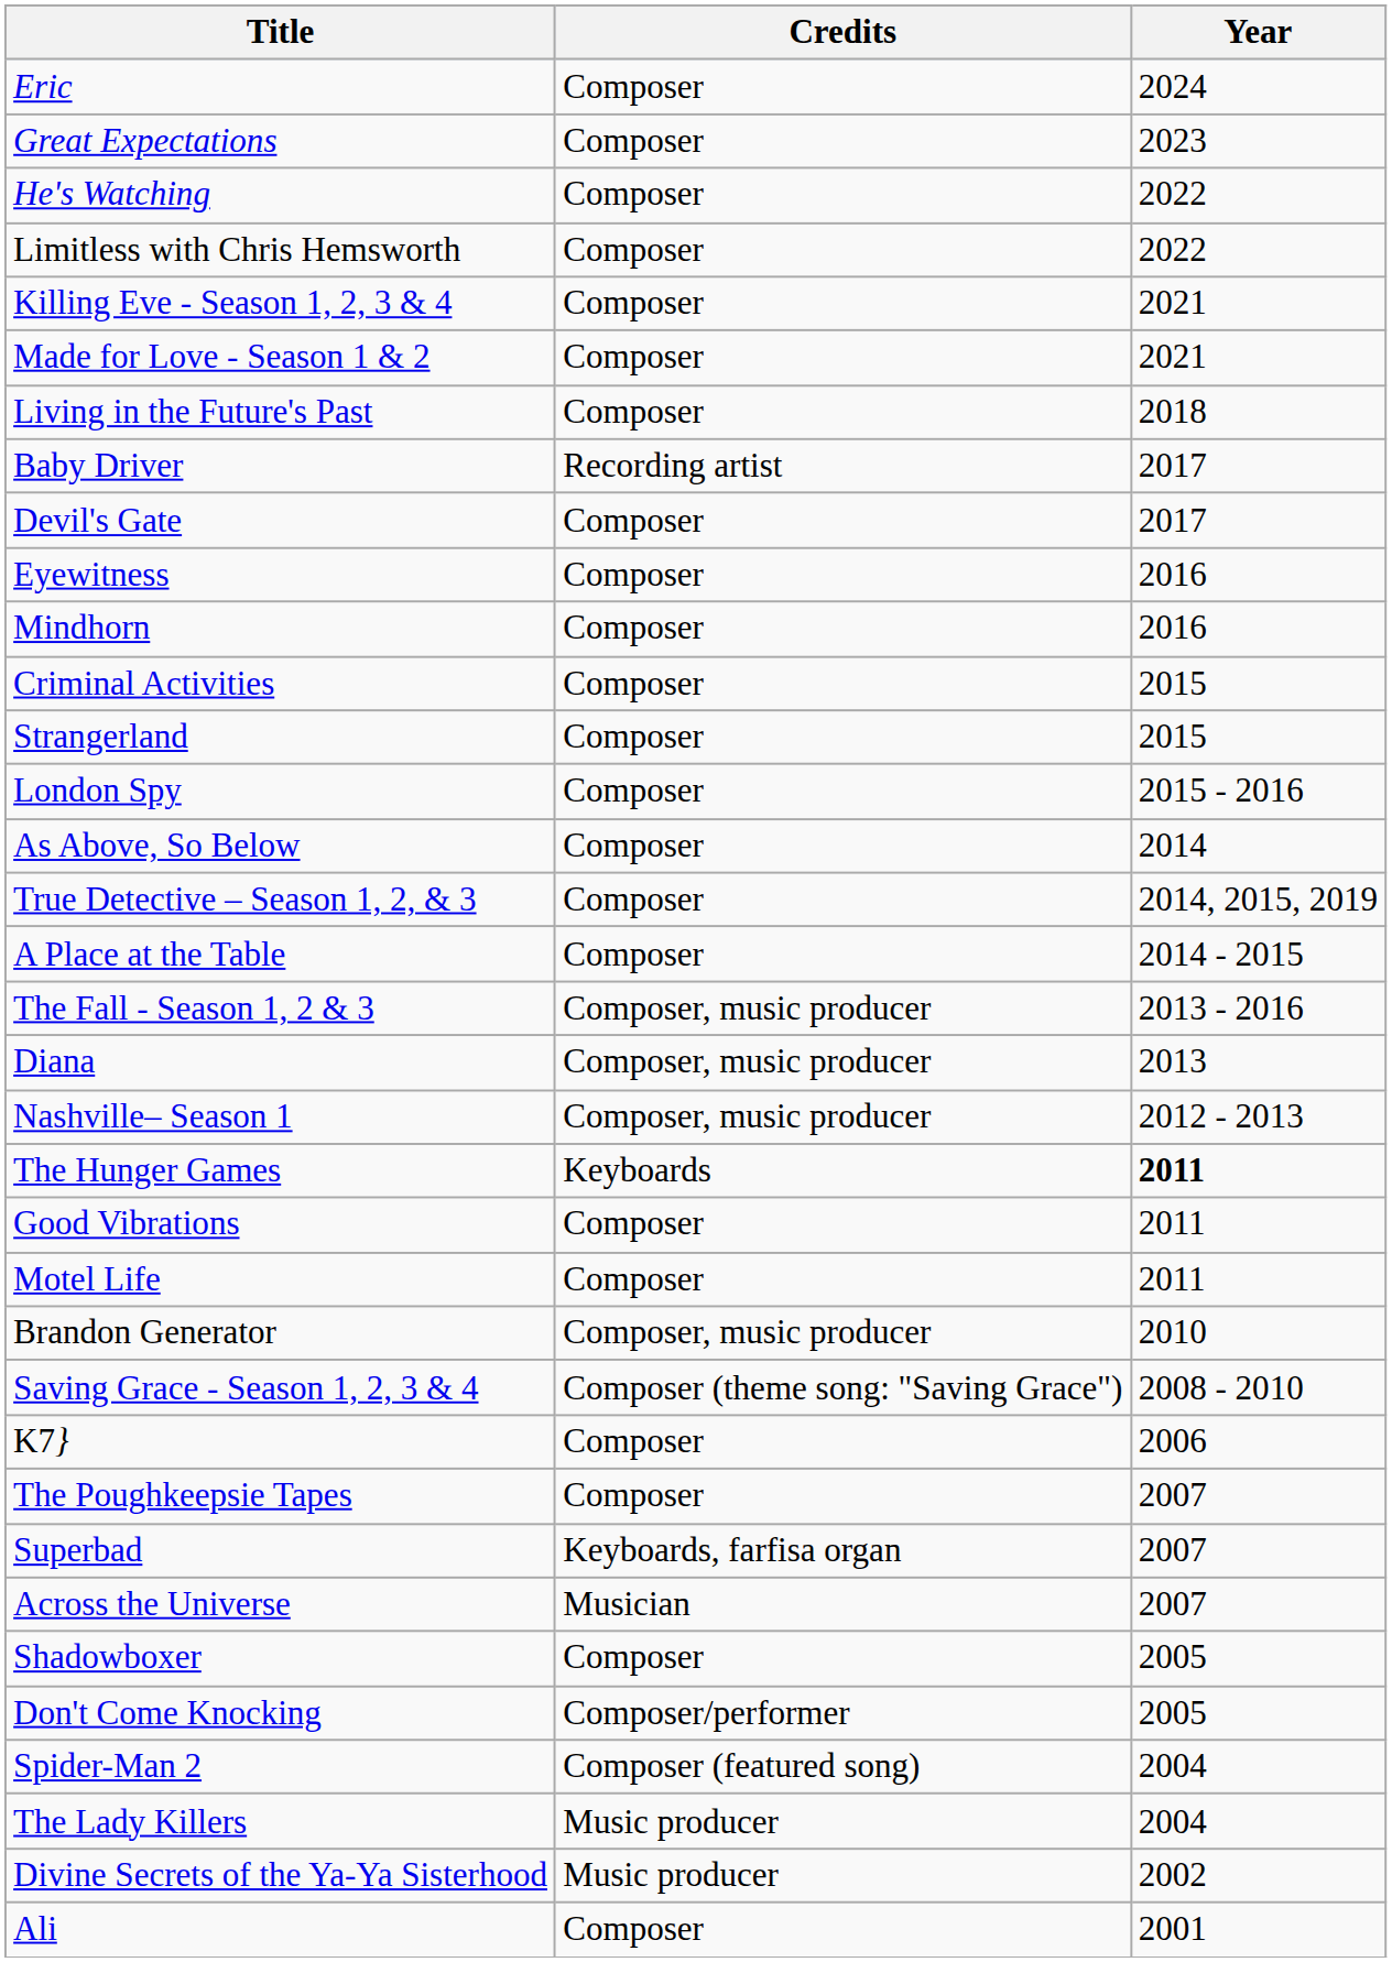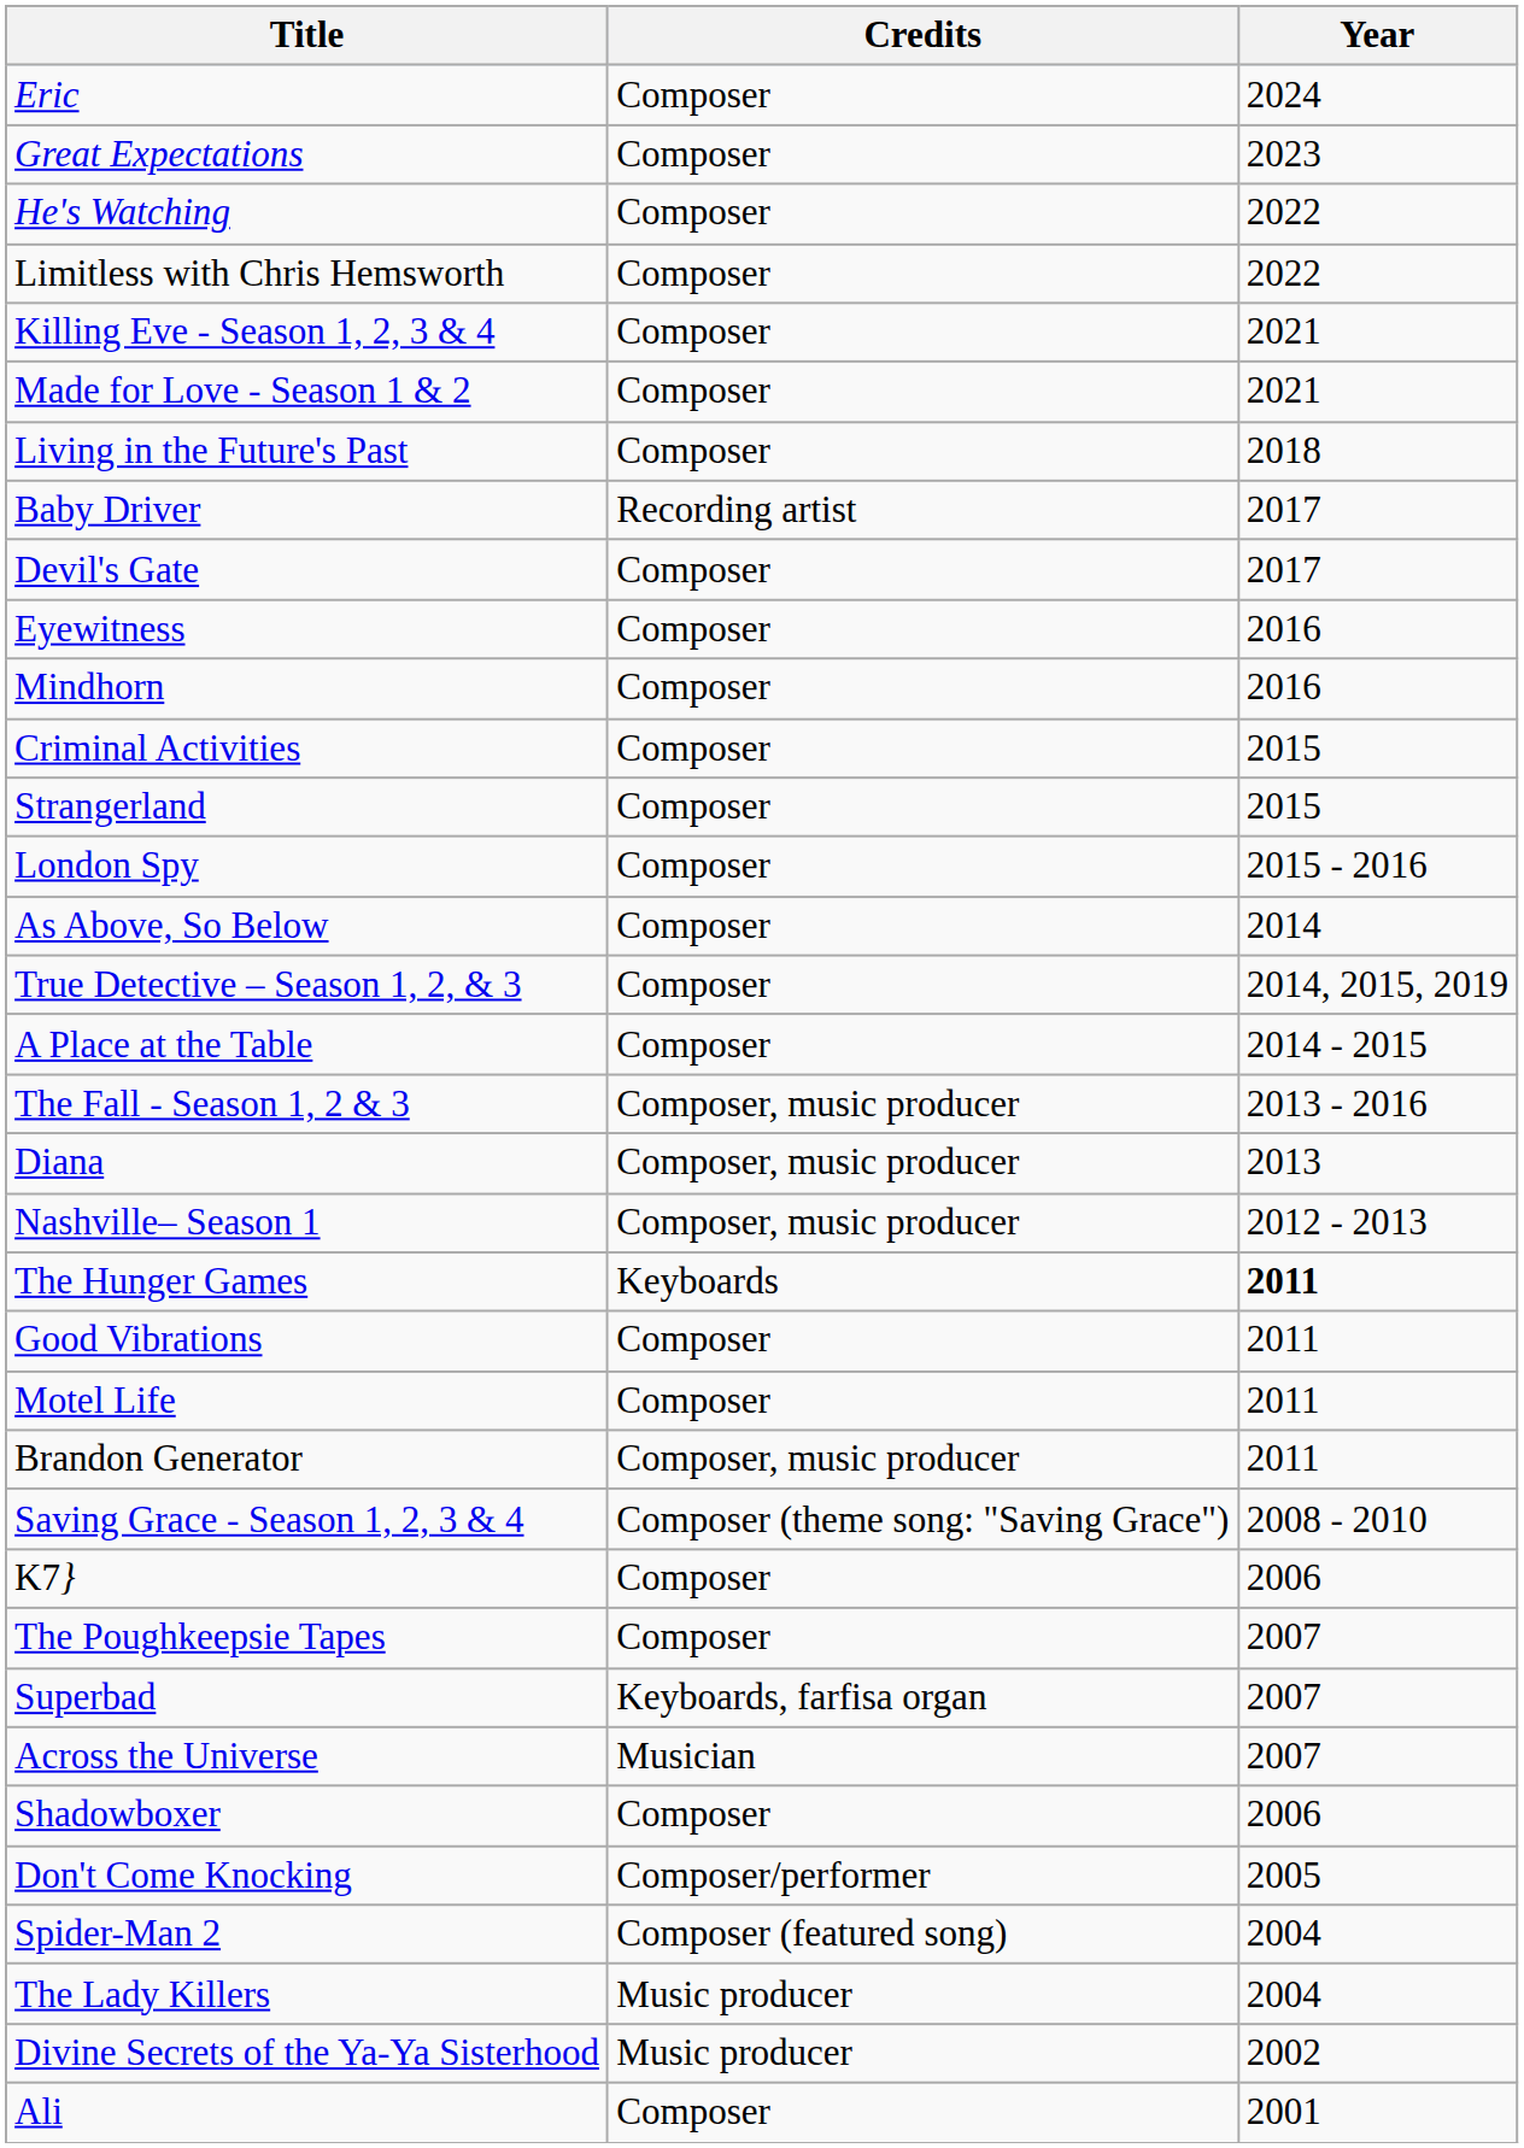 <table class="wikitable">
 <tr style="background:#b0c4de; text-align:center;">
 <th>Title</th>
 <th>Credits</th>
 <th>Year</th>
 </tr>
 <tr>
 <td><em><a href='#'>Eric</a></em></td>
 <td>Composer</td>
 <td>2024</td>
 </tr>
 <tr>
 <td><em><a href='#'>Great Expectations</a></em></td>
 <td>Composer</td>
 <td>2023</td>
 </tr>
 <tr>
 <td><em><a href='#'>He's Watching</a></td>
 <td>Composer</td>
 <td>2022</td>
 </tr>
 <tr>
 <td></em>Limitless with Chris Hemsworth<em></td>
 <td>Composer</td>
 <td>2022</td>
 </tr>
 <tr>
 <td></em><a href='#'>Killing Eve - Season 1, 2, 3 & 4</a><em></td>
 <td>Composer</td>
 <td>2021</td>
 </tr>
 <tr>
 <td></em><a href='#'>Made for Love - Season 1 & 2</a><em></td>
 <td>Composer</td>
 <td>2021</td>
 </tr>
 <tr>
 <td></em><a href='#'>Living in the Future's Past</a><em></td>
 <td>Composer</td>
 <td>2018</td>
 </tr>
 <tr>
 <td></em><a href='#'>Baby Driver</a><em></td>
 <td>Recording artist</td>
 <td>2017</td>
 </tr>
 <tr>
 <td></em><a href='#'>Devil's Gate</a><em></td>
 <td>Composer</td>
 <td>2017</td>
 </tr>
 <tr>
 <td></em><a href='#'>Eyewitness</a><em></td>
 <td>Composer</td>
 <td>2016</td>
 </tr>
 <tr>
 <td></em><a href='#'>Mindhorn</a><em></td>
 <td>Composer</td>
 <td>2016</td>
 </tr>
 <tr>
 <td></em><a href='#'>Criminal Activities</a><em></td>
 <td>Composer</td>
 <td>2015</td>
 </tr>
 <tr>
 <td></em><a href='#'>Strangerland</a><em></td>
 <td>Composer</td>
 <td>2015</td>
 </tr>
 <tr>
 <td></em><a href='#'>London Spy</a><em></td>
 <td>Composer</td>
 <td>2015 - 2016</td>
 </tr>
 <tr>
 <td></em><a href='#'>As Above, So Below</a><em></td>
 <td>Composer</td>
 <td>2014</td>
 </tr>
 <tr>
 <td></em><a href='#'>True Detective – Season 1, 2, & 3</a><em></td>
 <td>Composer</td>
 <td>2014, 2015, 2019</td>
 </tr>
 <tr>
 <td></em><a href='#'>A Place at the Table</a><em></td>
 <td>Composer</td>
 <td>2014 - 2015</td>
 </tr>
 <tr>
 <td></em><a href='#'>The Fall - Season 1, 2 & 3</a><em></td>
 <td>Composer, music producer</td>
 <td>2013 - 2016</td>
 </tr>
 <tr>
 <td></em><a href='#'>Diana</a><em></td>
 <td>Composer, music producer</td>
 <td>2013</td>
 </tr>
 <tr>
 <td></em><a href='#'>Nashville– Season 1</a><em></td>
 <td>Composer, music producer</td>
 <td>2012 - 2013</td>
 </tr>
 <tr>
 <td></em><a href='#'>The Hunger Games</a><em></td>
 <td>Keyboards</td>
 <td><strong>2011</strong></td>
 </tr>
 <tr>
 <td></em><a href='#'>Good Vibrations</a><em></td>
 <td>Composer</td>
 <td>2011</td>
 </tr>
 <tr>
 <td></em><a href='#'>Motel Life</a><em></td>
 <td>Composer</td>
 <td>2011</td>
 </tr>
 <tr>
 <td></em>Brandon Generator<em></td>
 <td>Composer, music producer</td>
-<td>2010</td>
+<td>2011</td>
 </tr>
 <tr>
 <td></em><a href='#'>Saving Grace - Season 1, 2, 3  & 4</a><em></td>
 <td>Composer (theme song: "Saving Grace")</td>
 <td>2008 - 2010</td>
 </tr>
 <tr>
 <td></em>K7<em>}</td>
 <td>Composer</td>
 <td>2006</td>
 </tr>
 <tr>
 <td></em><a href='#'>The Poughkeepsie Tapes</a><em></td>
 <td>Composer</td>
 <td>2007</td>
 </tr>
 <tr>
 <td></em><a href='#'>Superbad</a><em></td>
 <td>Keyboards, farfisa organ</td>
 <td>2007</td>
 </tr>
 <tr>
 <td></em><a href='#'>Across the Universe</a><em></td>
 <td>Musician</td>
 <td>2007</td>
 </tr>
 <tr>
 <td></em><a href='#'>Shadowboxer</a><em></td>
 <td>Composer</td>
-<td>2005</td>
+<td>2006</td>
 </tr>
 <tr>
 <td></em><a href='#'>Don't Come Knocking</a><em></td>
 <td>Composer/performer</td>
 <td>2005</td>
 </tr>
 <tr>
 <td></em><a href='#'>Spider-Man 2</a><em></td>
 <td>Composer (featured song)</td>
 <td>2004</td>
 </tr>
 <tr>
 <td></em><a href='#'>The Lady Killers</a><em></td>
 <td>Music producer</td>
 <td>2004</td>
 </tr>
 <tr>
 <td></em><a href='#'>Divine Secrets of the Ya-Ya Sisterhood</a><em></td>
 <td>Music producer</td>
 <td>2002</td>
 </tr>
 <tr>
 <td></em><a href='#'>Ali</a><em></td>
 <td>Composer</td>
 <td>2001</td>
 </tr>
 <tr>
 </tr>
 </table>
